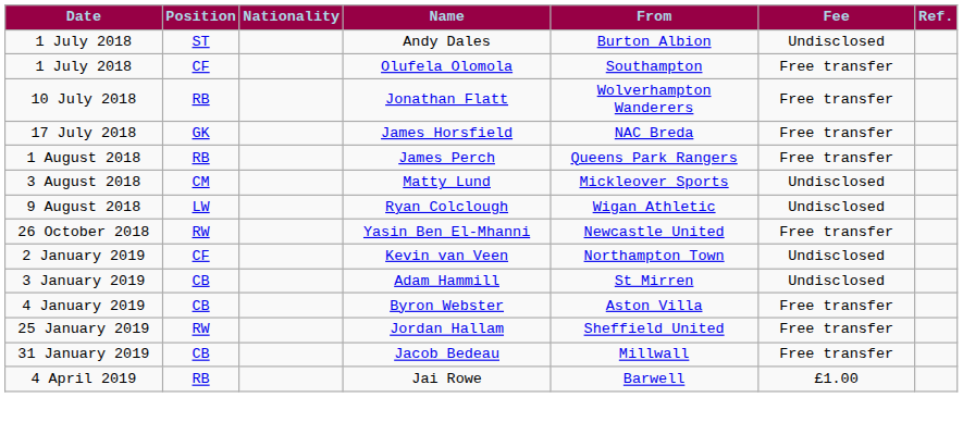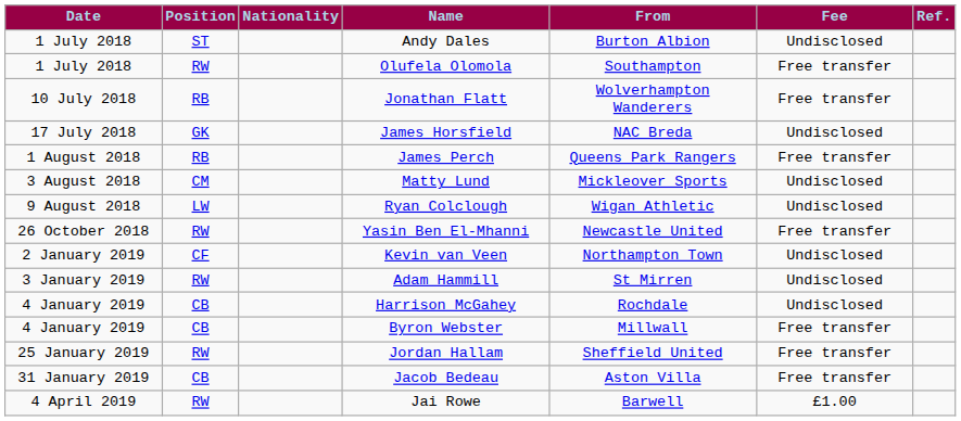 <table class="wikitable"  style="text-align:center; font-size:90%; ">
 <tr>
 <th style="background:#970045; color:#ADD8E6; width:120px;">Date</th>
 <th style="background:#970045; color:#ADD8E6; width:50px;">Position</th>
 <th style="background:#970045; color:#ADD8E6; width:50px;">Nationality</th>
 <th style="background:#970045; color:#ADD8E6; width:160px;">Name</th>
 <th style="background:#970045; color:#ADD8E6; width:160px;">From</th>
 <th style="background:#970045; color:#ADD8E6; width:120px;">Fee</th>
 <th style="background:#970045; color:#ADD8E6; width:25px;">Ref.</th>
 </tr>
 <tr>
 <td>1 July 2018</td>
 <td><a href='#'>ST</a></td>
 <td></td>
 <td>Andy Dales</td>
 <td><a href='#'>Burton Albion</a></td>
 <td>Undisclosed</td>
 <td></td>
 </tr>
 <tr>
 <td>1 July 2018</td>
-<td><a href='#'>CF</a></td>
+<td><a href='#'>RW</a></td>
 <td></td>
 <td><a href='#'>Olufela Olomola</a></td>
 <td><a href='#'>Southampton</a></td>
 <td>Free transfer</td>
 <td></td>
 </tr>
 <tr>
 <td>10 July 2018</td>
 <td><a href='#'>RB</a></td>
 <td></td>
 <td><a href='#'>Jonathan Flatt</a></td>
 <td><a href='#'>Wolverhampton Wanderers</a></td>
 <td>Free transfer</td>
 <td></td>
 </tr>
 <tr>
 <td>17 July 2018</td>
 <td><a href='#'>GK</a></td>
 <td></td>
 <td><a href='#'>James Horsfield</a></td>
 <td> <a href='#'>NAC Breda</a></td>
-<td>Free transfer</td>
+<td>Undisclosed</td>
 <td></td>
 </tr>
 <tr>
 <td>1 August 2018</td>
 <td><a href='#'>RB</a></td>
 <td></td>
 <td><a href='#'>James Perch</a></td>
 <td><a href='#'>Queens Park Rangers</a></td>
 <td>Free transfer</td>
 <td></td>
 </tr>
 <tr>
 <td>3 August 2018</td>
 <td><a href='#'>CM</a></td>
 <td></td>
 <td><a href='#'>Matty Lund</a></td>
 <td><a href='#'>Mickleover Sports</a></td>
 <td>Undisclosed</td>
 <td></td>
 </tr>
 <tr>
 <td>9 August 2018</td>
 <td><a href='#'>LW</a></td>
 <td></td>
 <td><a href='#'>Ryan Colclough</a></td>
 <td><a href='#'>Wigan Athletic</a></td>
 <td>Undisclosed</td>
 <td></td>
 </tr>
 <tr>
 <td>26 October 2018</td>
 <td><a href='#'>RW</a></td>
 <td></td>
 <td><a href='#'>Yasin Ben El-Mhanni</a></td>
 <td><a href='#'>Newcastle United</a></td>
 <td>Free transfer</td>
 <td></td>
 </tr>
 <tr>
 <td>2 January 2019</td>
 <td><a href='#'>CF</a></td>
 <td></td>
 <td><a href='#'>Kevin van Veen</a></td>
 <td><a href='#'>Northampton Town</a></td>
 <td>Undisclosed</td>
 <td></td>
 </tr>
 <tr>
 <td>3 January 2019</td>
-<td><a href='#'>CB</a></td>
+<td><a href='#'>RW</a></td>
 <td></td>
 <td><a href='#'>Adam Hammill</a></td>
 <td> <a href='#'>St Mirren</a></td>
 <td>Undisclosed</td>
 <td></td>
 </tr>
 <tr>
 <td>4 January 2019</td>
 <td><a href='#'>CB</a></td>
 <td></td>
+<td><a href='#'>Harrison McGahey</a></td>
+<td><a href='#'>Rochdale</a></td>
+<td>Undisclosed</td>
+<td></td>
+</tr>
+<tr>
+<td>4 January 2019</td>
+<td><a href='#'>CB</a></td>
+<td></td>
 <td><a href='#'>Byron Webster</a></td>
-<td><a href='#'>Aston Villa</a></td>
+<td><a href='#'>Millwall</a></td>
 <td>Free transfer</td>
 <td></td>
 </tr>
 <tr>
 <td>25 January 2019</td>
 <td><a href='#'>RW</a></td>
 <td></td>
 <td><a href='#'>Jordan Hallam</a></td>
 <td><a href='#'>Sheffield United</a></td>
 <td>Free transfer</td>
 <td></td>
 </tr>
 <tr>
 <td>31 January 2019</td>
 <td><a href='#'>CB</a></td>
 <td></td>
 <td><a href='#'>Jacob Bedeau</a></td>
-<td><a href='#'>Millwall</a></td>
+<td><a href='#'>Aston Villa</a></td>
 <td>Free transfer</td>
 <td></td>
 </tr>
 <tr>
 <td>4 April 2019</td>
-<td><a href='#'>RB</a></td>
+<td><a href='#'>RW</a></td>
 <td></td>
 <td>Jai Rowe</td>
 <td><a href='#'>Barwell</a></td>
 <td>£1.00</td>
 <td></td>
 </tr>
 </table>
